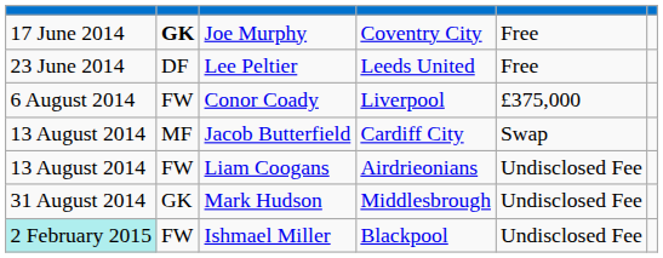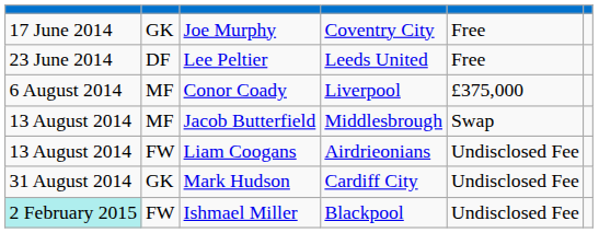 <table class="wikitable">
 <tr>
 <th style = background:#0072ce; color:#ffffff></th>
 <th style = background:#0072ce; color:#ffffff></th>
 <th style = background:#0072ce; color:#ffffff></th>
 <th style = background:#0072ce; color:#ffffff></th>
 <th style = background:#0072ce; color:#ffffff></th>
 <th style = background:#0072ce; color:#ffffff></th>
 </tr>
 <tr>
 <td>17 June 2014</td>
-<td><strong>GK</strong></td>
+<td>GK</td>
 <td> <a href='#'>Joe Murphy</a></td>
 <td> <a href='#'>Coventry City</a></td>
 <td>Free</td>
 <td></td>
 </tr>
 <tr>
 <td>23 June 2014</td>
 <td>DF</td>
 <td> <a href='#'>Lee Peltier</a></td>
 <td> <a href='#'>Leeds United</a></td>
 <td>Free</td>
 <td></td>
 </tr>
 <tr>
 <td>6 August 2014</td>
-<td>FW</td>
+<td>MF</td>
 <td> <a href='#'>Conor Coady</a></td>
 <td> <a href='#'>Liverpool</a></td>
 <td>£375,000</td>
 <td></td>
 </tr>
 <tr>
 <td>13 August 2014</td>
 <td>MF</td>
 <td> <a href='#'>Jacob Butterfield</a></td>
-<td> <a href='#'>Cardiff City</a></td>
+<td> <a href='#'>Middlesbrough</a></td>
 <td>Swap</td>
 <td></td>
 </tr>
 <tr>
 <td>13 August 2014</td>
 <td>FW</td>
 <td> <a href='#'>Liam Coogans</a></td>
 <td> <a href='#'>Airdrieonians</a></td>
 <td>Undisclosed Fee</td>
 <td></td>
 </tr>
 <tr>
 <td>31 August 2014</td>
 <td>GK</td>
 <td> <a href='#'>Mark Hudson</a></td>
-<td> <a href='#'>Middlesbrough</a></td>
+<td> <a href='#'>Cardiff City</a></td>
 <td>Undisclosed Fee</td>
 <td></td>
 </tr>
 <tr>
 <td style="background: paleturquoise;">2 February 2015</td>
 <td>FW</td>
 <td> <a href='#'>Ishmael Miller</a></td>
 <td> <a href='#'>Blackpool</a></td>
 <td>Undisclosed Fee</td>
 <td></td>
 </tr>
 </table>
